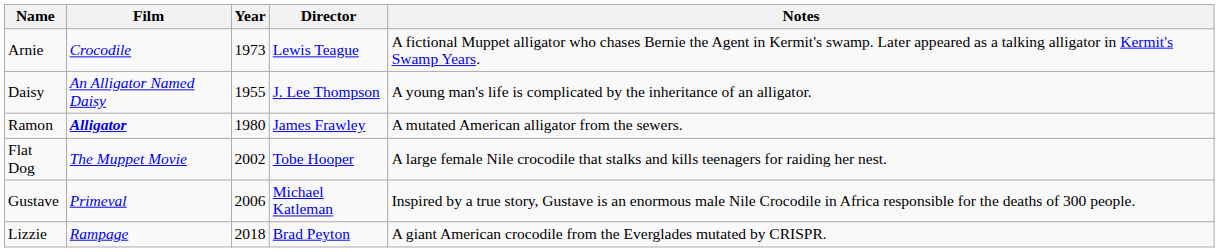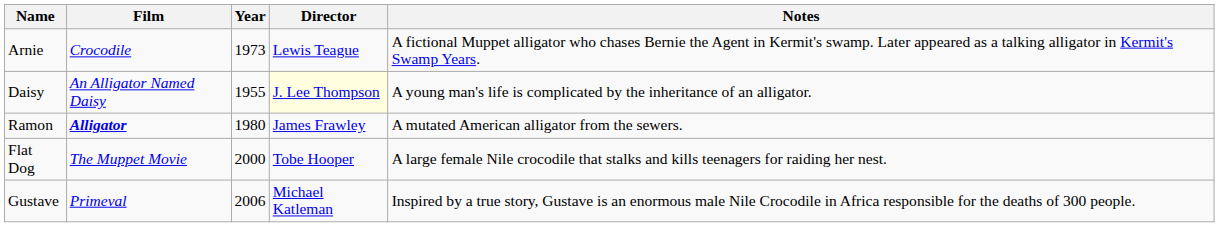 <table class="wikitable sortable">
 <tr>
 <th>Name</th>
 <th>Film</th>
 <th>Year</th>
 <th>Director</th>
 <th>Notes</th>
 </tr>
 <tr>
 <td>Arnie</td>
 <td><em><a href='#'>Crocodile</a></em></td>
 <td>1973</td>
 <td><a href='#'>Lewis Teague</a></td>
 <td>A fictional Muppet alligator who chases Bernie the Agent in Kermit's swamp. Later appeared as a talking alligator in <a href='#'>Kermit's Swamp Years</a>.</td>
 </tr>
 <tr>
 <td>Daisy</td>
 <td><em><a href='#'>An Alligator Named Daisy</a></em></td>
 <td>1955</td>
-<td><a href='#'>J. Lee Thompson</a></td>
+<td style="background: lightyellow;"><a href='#'>J. Lee Thompson</a></td>
 <td>A young man's life is complicated by the inheritance of an alligator.</td>
 </tr>
 <tr>
 <td>Ramon</td>
 <td><strong><em><a href='#'>Alligator</a></em></strong></td>
 <td>1980</td>
 <td><a href='#'>James Frawley</a></td>
 <td>A mutated American alligator from the sewers.</td>
 </tr>
 <tr>
 <td>Flat Dog</td>
 <td><em><a href='#'>The Muppet Movie</a></em></td>
-<td>2002</td>
+<td>2000</td>
 <td><a href='#'>Tobe Hooper</a></td>
 <td>A large female Nile crocodile that stalks and kills teenagers for raiding her nest.</td>
 </tr>
 <tr>
 <td>Gustave</td>
 <td><em><a href='#'>Primeval</a></em></td>
 <td>2006</td>
 <td><a href='#'>Michael Katleman</a></td>
 <td>Inspired by a true story, Gustave is an enormous male Nile Crocodile in Africa responsible for the deaths of 300 people.</td>
 </tr>
-<tr>
-<td>Lizzie</td>
-<td><em><a href='#'>Rampage</a></em></td>
-<td>2018</td>
-<td><a href='#'>Brad Peyton</a></td>
-<td>A giant American crocodile from the Everglades mutated by CRISPR.</td>
-</tr>
 </table>
